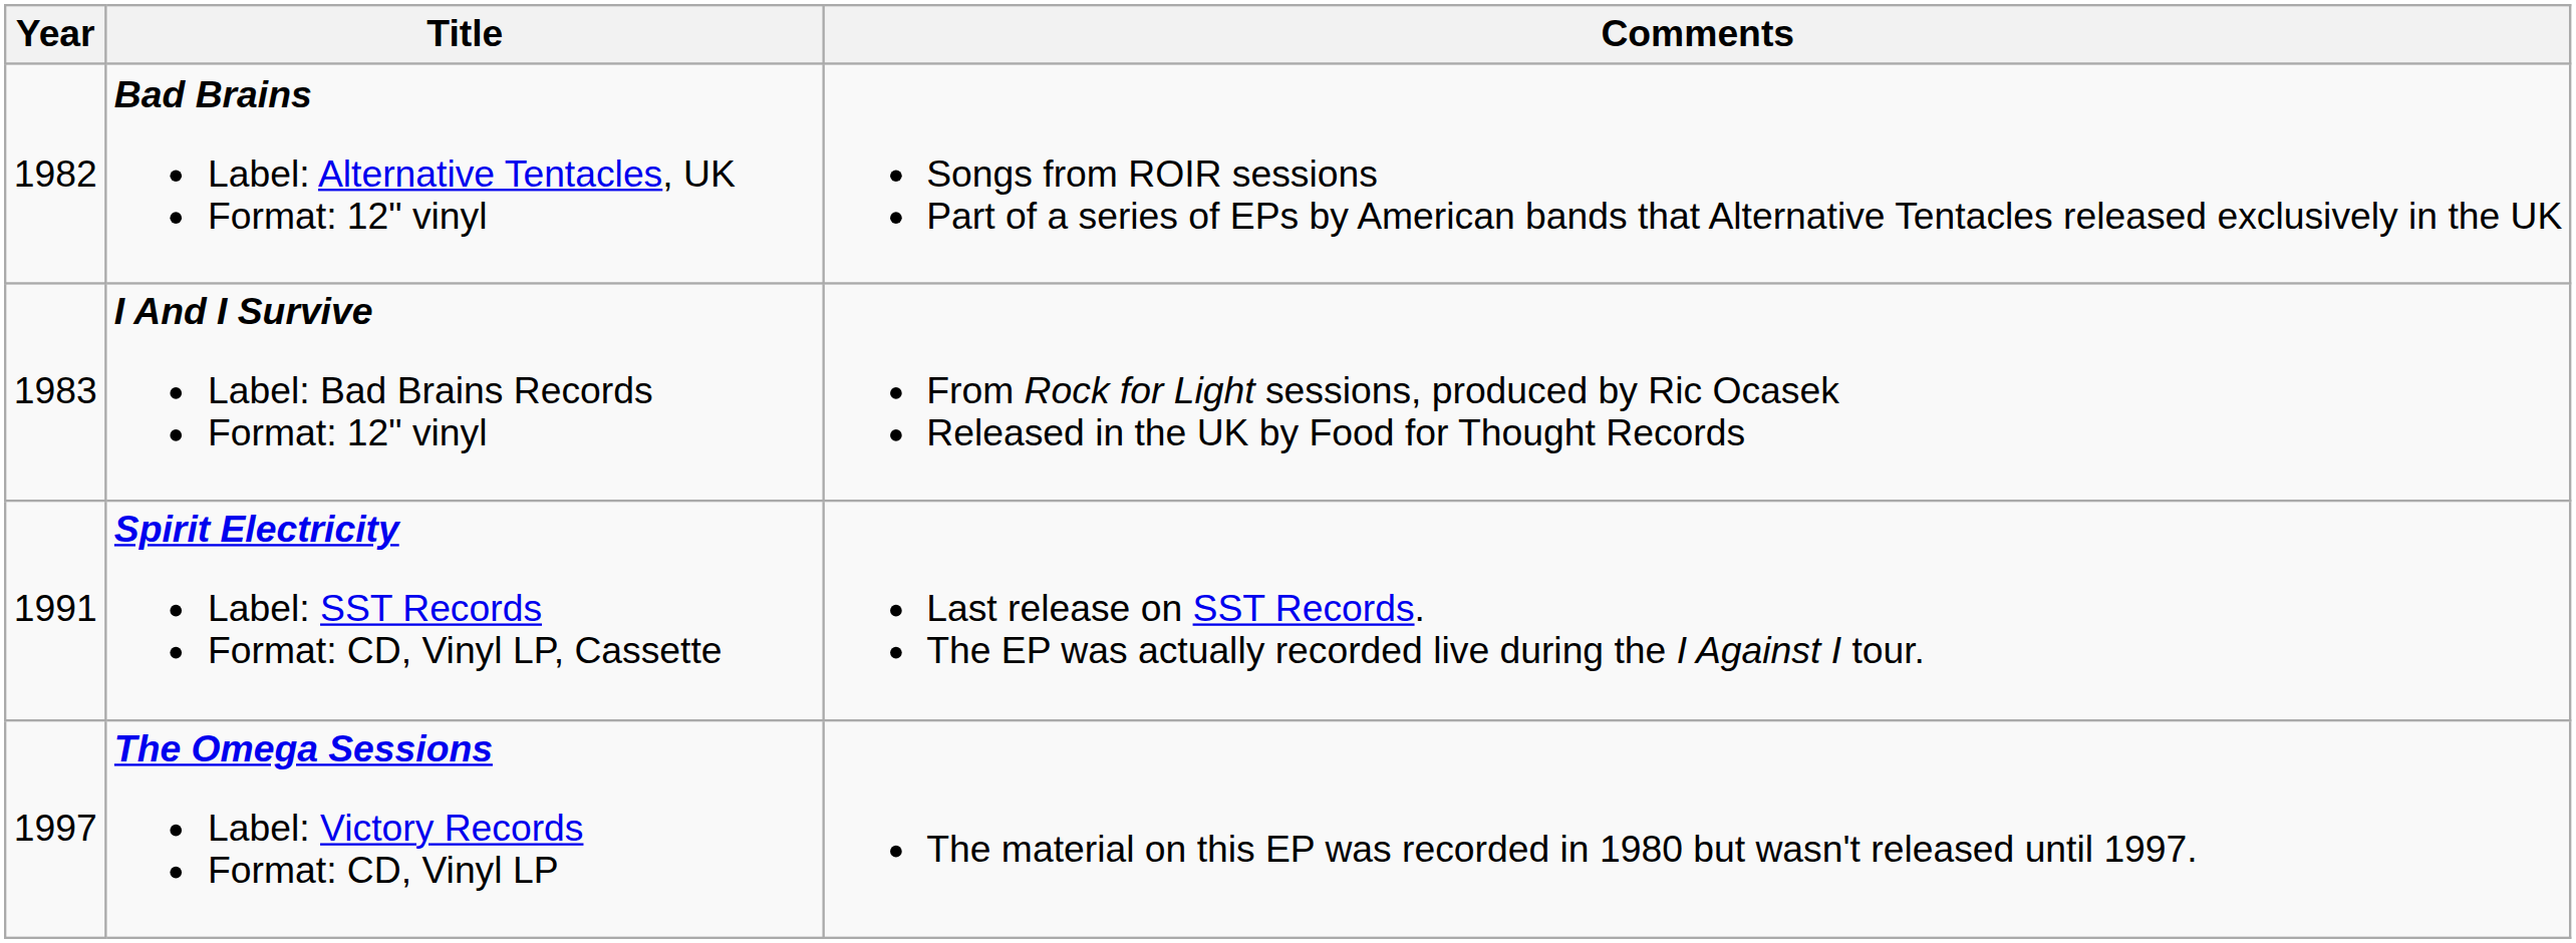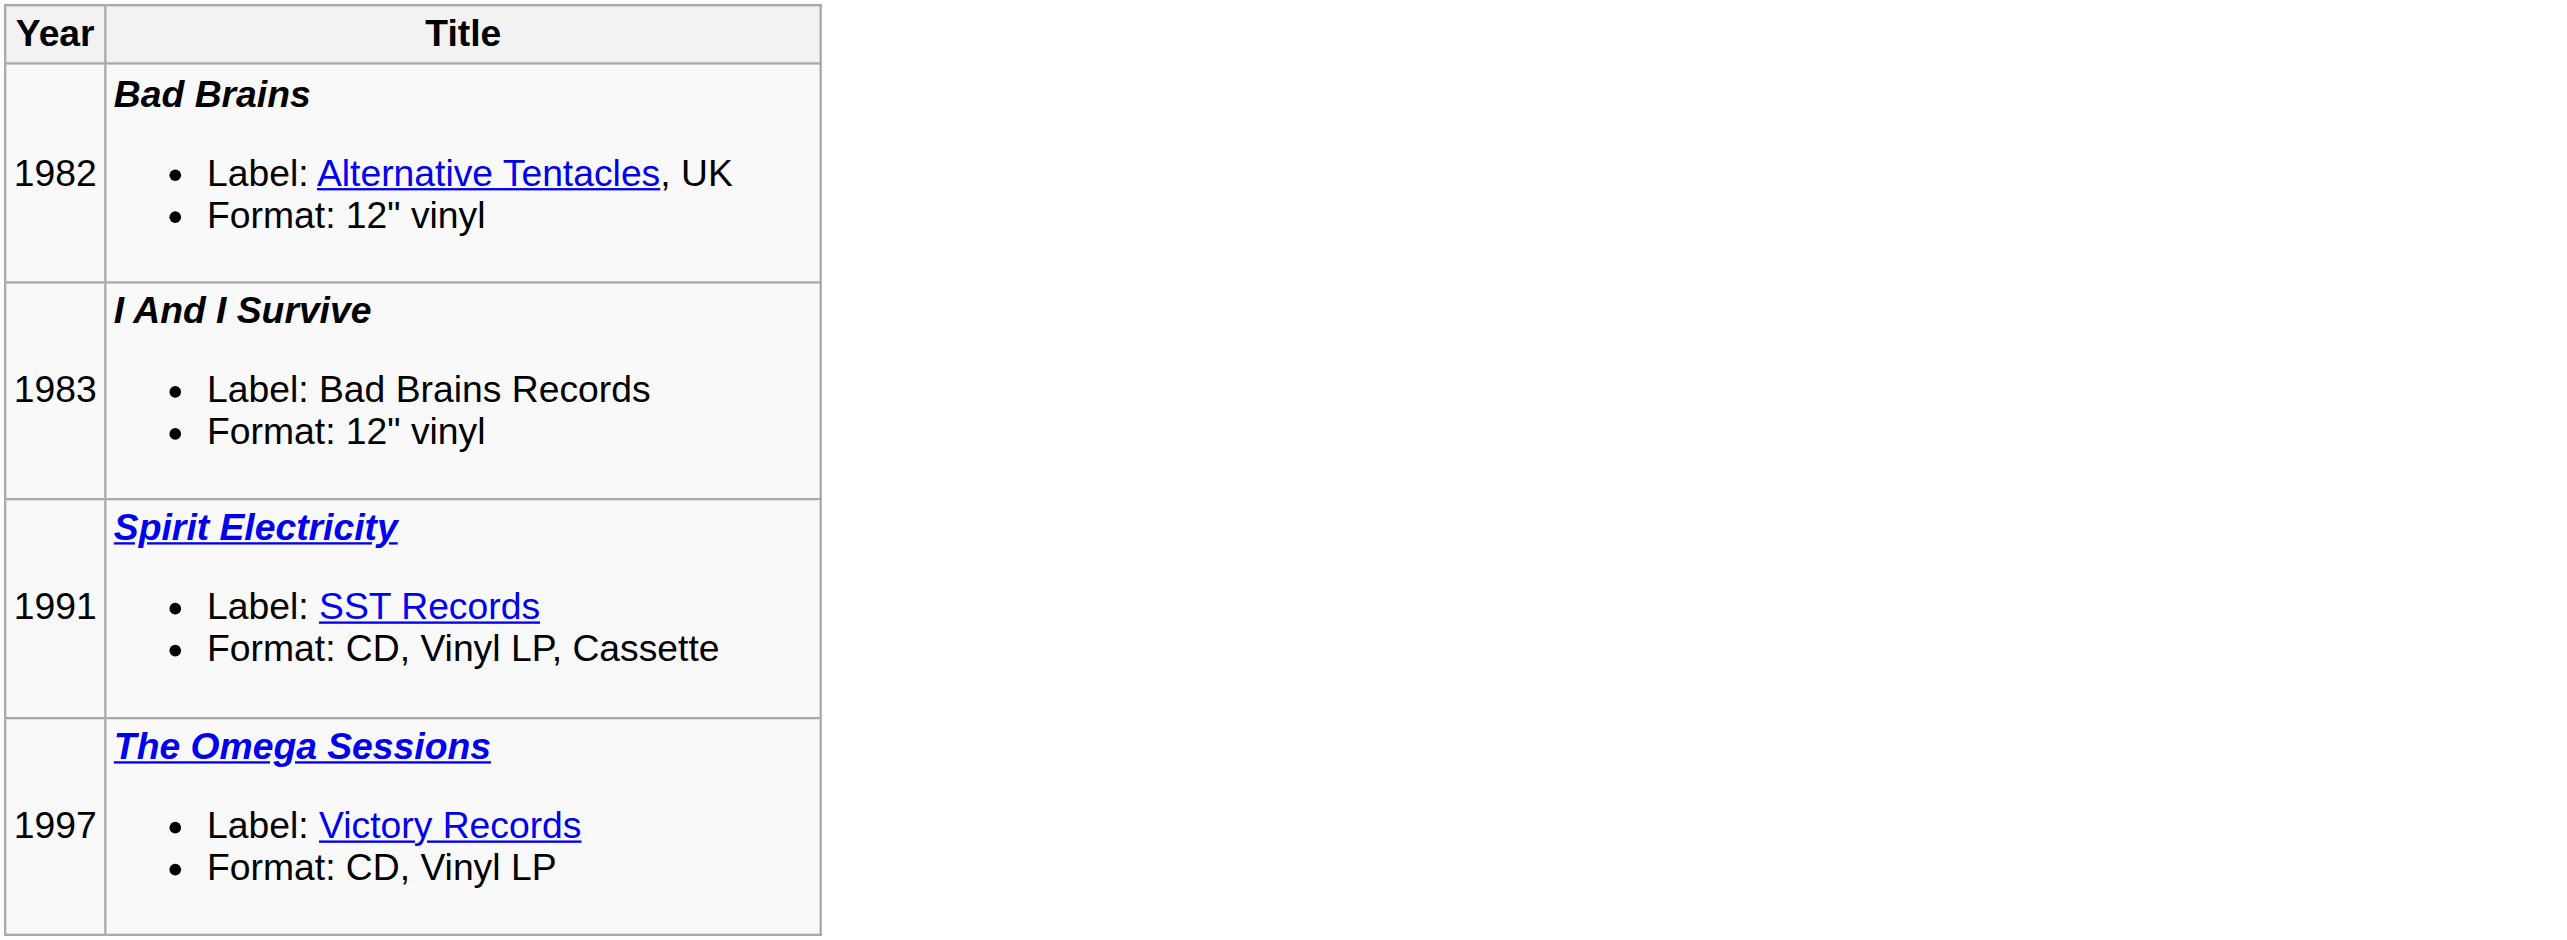 <table class="wikitable" style="text-align:left;">
 <tr>
 <th>Year</th>
 <th width="300">Title</th>
-<th>Comments</th>
 </tr>
 <tr>
 <td>1982</td>
 <td><strong><em>Bad Brains</em></strong><br><ul><li>Label: <a href='#'>Alternative Tentacles</a>, UK</li><li>Format: 12" vinyl</li></ul></td>
-<td><br><ul><li>Songs from ROIR sessions</li><li>Part of a series of EPs by American bands that Alternative Tentacles released exclusively in the UK</li></ul></td>
 </tr>
 <tr>
 <td>1983</td>
 <td><strong><em>I And I Survive</em></strong><br><ul><li>Label: Bad Brains Records</li><li>Format: 12" vinyl</li></ul></td>
-<td><br><ul><li>From <em>Rock for Light</em> sessions, produced by Ric Ocasek</li><li>Released in the UK by Food for Thought Records</li></ul></td>
 </tr>
 <tr>
 <td>1991</td>
 <td><strong><em><a href='#'>Spirit Electricity</a></em></strong><br><ul><li>Label: <a href='#'>SST Records</a></li><li>Format: CD, Vinyl LP, Cassette</li></ul></td>
-<td><br><ul><li>Last release on <a href='#'>SST Records</a>.</li><li>The EP was actually recorded live during the <em>I Against I</em> tour.</li></ul></td>
 </tr>
 <tr>
 <td>1997</td>
 <td><strong><em><a href='#'>The Omega Sessions</a></em></strong><br><ul><li>Label: <a href='#'>Victory Records</a></li><li>Format: CD, Vinyl LP</li></ul></td>
-<td><br><ul><li>The material on this EP was recorded in 1980 but wasn't released until 1997.</li></ul></td>
 </tr>
 </table>
